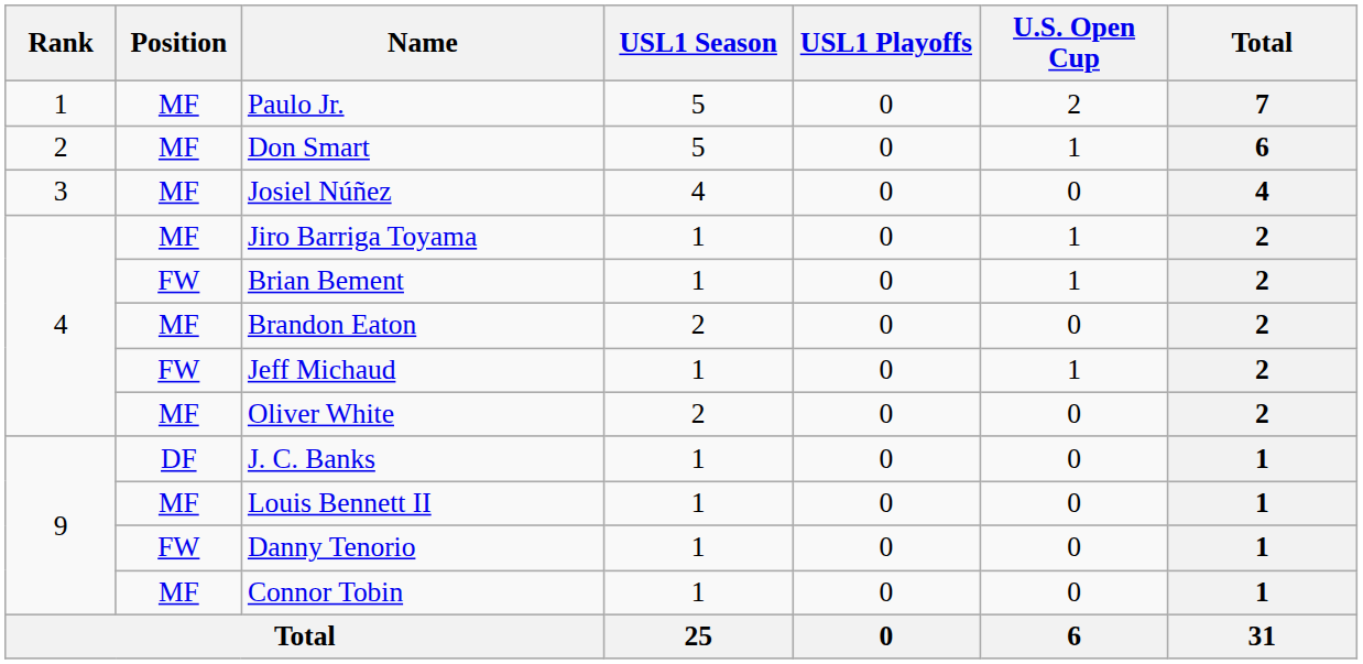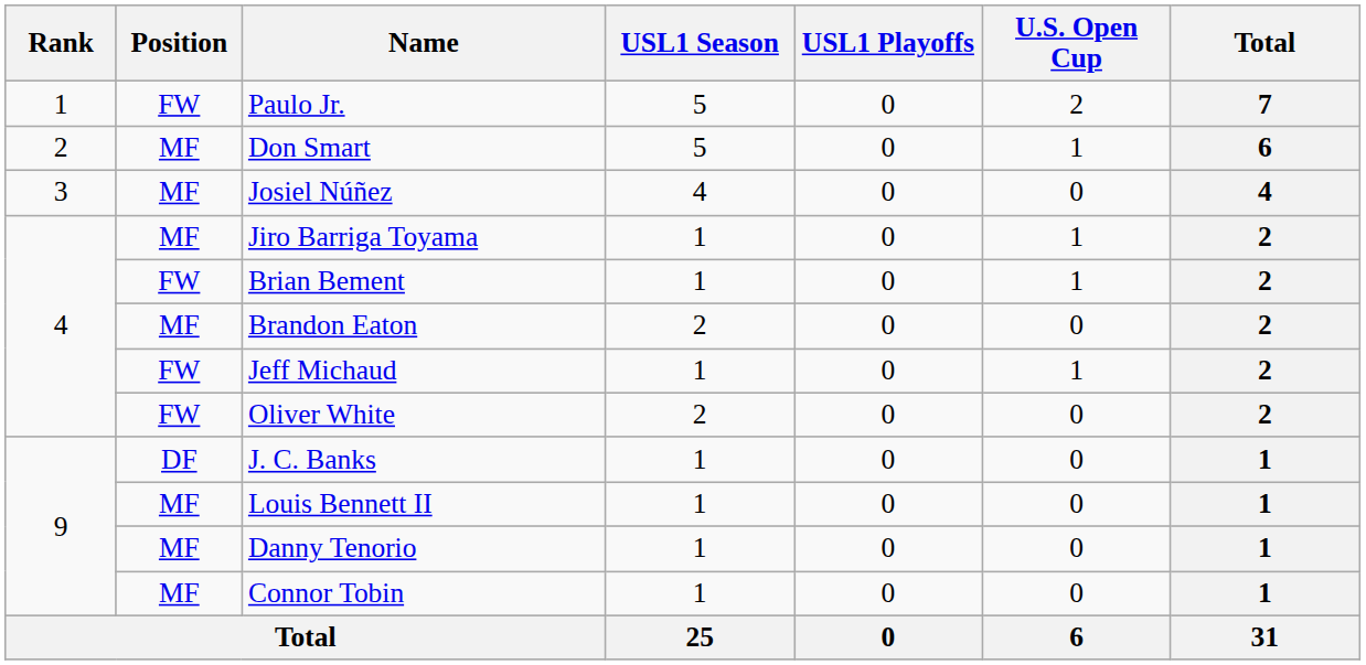 <table class="wikitable" style="text-align:center;">
 <tr>
 <th style="width:56px;">Rank</th>
 <th style="width:64px;">Position</th>
 <th style="width:200px;">Name</th>
 <th style="width:100px;"><a href='#'>USL1 Season</a></th>
 <th style="width:100px;"><a href='#'>USL1 Playoffs</a></th>
 <th style="width:100px;"><a href='#'>U.S. Open Cup</a></th>
 <th style="width:100px;">Total</th>
 </tr>
 <tr>
 <td>1</td>
-<td><a href='#'>MF</a></td>
+<td><a href='#'>FW</a></td>
 <td align="left"> <a href='#'>Paulo Jr.</a></td>
 <td>5</td>
 <td>0</td>
 <td>2</td>
 <th>7</th>
 </tr>
 <tr>
 <td>2</td>
 <td><a href='#'>MF</a></td>
 <td align="left"> <a href='#'>Don Smart</a></td>
 <td>5</td>
 <td>0</td>
 <td>1</td>
 <th>6</th>
 </tr>
 <tr>
 <td>3</td>
 <td><a href='#'>MF</a></td>
 <td align="left"> <a href='#'>Josiel Núñez</a></td>
 <td>4</td>
 <td>0</td>
 <td>0</td>
 <th>4</th>
 </tr>
 <tr>
 <td rowspan="5">4</td>
 <td><a href='#'>MF</a></td>
 <td align="left"> <a href='#'>Jiro Barriga Toyama</a></td>
 <td>1</td>
 <td>0</td>
 <td>1</td>
 <th>2</th>
 </tr>
 <tr>
 <td><a href='#'>FW</a></td>
 <td align="left"> <a href='#'>Brian Bement</a></td>
 <td>1</td>
 <td>0</td>
 <td>1</td>
 <th>2</th>
 </tr>
 <tr>
 <td><a href='#'>MF</a></td>
 <td align="left"> <a href='#'>Brandon Eaton</a></td>
 <td>2</td>
 <td>0</td>
 <td>0</td>
 <th>2</th>
 </tr>
 <tr>
 <td><a href='#'>FW</a></td>
 <td align="left"> <a href='#'>Jeff Michaud</a></td>
 <td>1</td>
 <td>0</td>
 <td>1</td>
 <th>2</th>
 </tr>
 <tr>
-<td><a href='#'>MF</a></td>
+<td><a href='#'>FW</a></td>
 <td align="left"> <a href='#'>Oliver White</a></td>
 <td>2</td>
 <td>0</td>
 <td>0</td>
 <th>2</th>
 </tr>
 <tr>
 <td rowspan="4">9</td>
 <td><a href='#'>DF</a></td>
 <td align="left"> <a href='#'>J. C. Banks</a></td>
 <td>1</td>
 <td>0</td>
 <td>0</td>
 <th>1</th>
 </tr>
 <tr>
 <td><a href='#'>MF</a></td>
 <td align="left"> <a href='#'>Louis Bennett II</a></td>
 <td>1</td>
 <td>0</td>
 <td>0</td>
 <th>1</th>
 </tr>
 <tr>
-<td><a href='#'>FW</a></td>
+<td><a href='#'>MF</a></td>
 <td align="left"> <a href='#'>Danny Tenorio</a></td>
 <td>1</td>
 <td>0</td>
 <td>0</td>
 <th>1</th>
 </tr>
 <tr>
 <td><a href='#'>MF</a></td>
 <td align="left"> <a href='#'>Connor Tobin</a></td>
 <td>1</td>
 <td>0</td>
 <td>0</td>
 <th>1</th>
 </tr>
 <tr>
 <th colspan="3">Total</th>
 <th>25</th>
 <th>0</th>
 <th>6</th>
 <th>31</th>
 </tr>
 </table>
